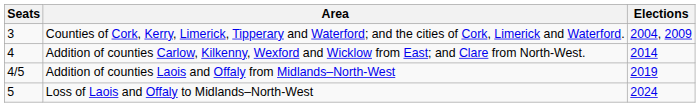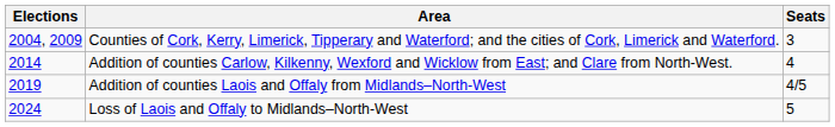 <table class="wikitable">
 <tr>
+<th>Elections</th>
+<th>Area</th>
 <th>Seats</th>
-<th>Area</th>
-<th>Elections</th>
 </tr>
 <tr>
+<td><a href='#'>2004</a>, <a href='#'>2009</a></td>
+<td>Counties of <a href='#'>Cork</a>, <a href='#'>Kerry</a>, <a href='#'>Limerick</a>, <a href='#'>Tipperary</a> and <a href='#'>Waterford</a>; and the cities of <a href='#'>Cork</a>, <a href='#'>Limerick</a> and <a href='#'>Waterford</a>.</td>
 <td>3</td>
-<td>Counties of <a href='#'>Cork</a>, <a href='#'>Kerry</a>, <a href='#'>Limerick</a>, <a href='#'>Tipperary</a> and <a href='#'>Waterford</a>; and the cities of <a href='#'>Cork</a>, <a href='#'>Limerick</a> and <a href='#'>Waterford</a>.</td>
-<td><a href='#'>2004</a>, <a href='#'>2009</a></td>
 </tr>
 <tr>
+<td><a href='#'>2014</a></td>
+<td>Addition of counties <a href='#'>Carlow</a>, <a href='#'>Kilkenny</a>, <a href='#'>Wexford</a> and <a href='#'>Wicklow</a> from <a href='#'>East</a>; and <a href='#'>Clare</a> from North-West.</td>
 <td>4</td>
-<td>Addition of counties <a href='#'>Carlow</a>, <a href='#'>Kilkenny</a>, <a href='#'>Wexford</a> and <a href='#'>Wicklow</a> from <a href='#'>East</a>; and <a href='#'>Clare</a> from North-West.</td>
-<td><a href='#'>2014</a></td>
 </tr>
 <tr>
+<td><a href='#'>2019</a></td>
+<td>Addition of counties <a href='#'>Laois</a> and <a href='#'>Offaly</a> from <a href='#'>Midlands–North-West</a></td>
 <td>4/5 </td>
-<td>Addition of counties <a href='#'>Laois</a> and <a href='#'>Offaly</a> from <a href='#'>Midlands–North-West</a></td>
-<td><a href='#'>2019</a></td>
 </tr>
 <tr>
+<td><a href='#'>2024</a></td>
+<td>Loss of <a href='#'>Laois</a> and <a href='#'>Offaly</a> to Midlands–North-West</td>
 <td>5</td>
-<td>Loss of <a href='#'>Laois</a> and <a href='#'>Offaly</a> to Midlands–North-West</td>
-<td><a href='#'>2024</a></td>
 </tr>
 </table>
